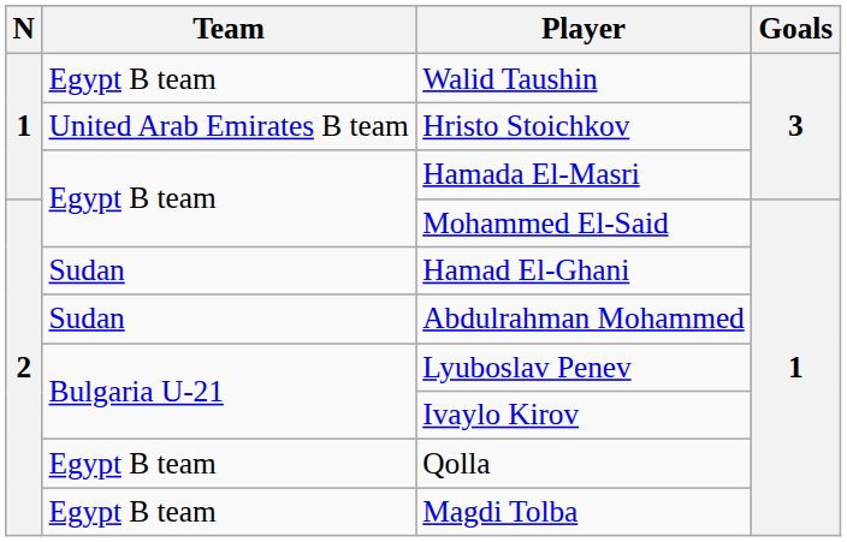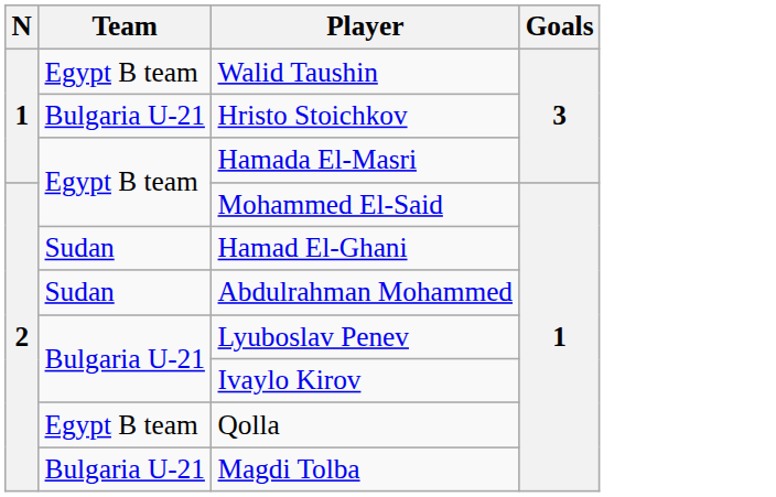 <table class="wikitable">
 <tr>
 <th>N</th>
 <th>Team</th>
 <th>Player</th>
 <th>Goals</th>
 </tr>
 <tr>
 <th rowspan="3">1</th>
 <td> <a href='#'>Egypt</a> B team</td>
 <td><a href='#'>Walid Taushin</a></td>
 <th rowspan="3">3</th>
 </tr>
 <tr>
-<td> <a href='#'>United Arab Emirates</a> B team</td>
+<td> <a href='#'>Bulgaria U-21</a></td>
 <td><a href='#'>Hristo Stoichkov</a></td>
 </tr>
 <tr>
 <td rowspan="2"> <a href='#'>Egypt</a> B team</td>
 <td><a href='#'>Hamada El-Masri</a></td>
 </tr>
 <tr>
 <th rowspan="7">2</th>
 <td><a href='#'>Mohammed El-Said</a></td>
 <th rowspan="7">1</th>
 </tr>
 <tr>
 <td> <a href='#'>Sudan</a></td>
 <td><a href='#'>Hamad El-Ghani</a></td>
 </tr>
 <tr>
 <td> <a href='#'>Sudan</a></td>
 <td><a href='#'>Abdulrahman Mohammed</a></td>
 </tr>
 <tr>
 <td rowspan="2"> <a href='#'>Bulgaria U-21</a></td>
 <td><a href='#'>Lyuboslav Penev</a></td>
 </tr>
 <tr>
 <td><a href='#'>Ivaylo Kirov</a></td>
 </tr>
 <tr>
 <td> <a href='#'>Egypt</a> B team</td>
 <td>Qolla</td>
 </tr>
 <tr>
-<td> <a href='#'>Egypt</a> B team</td>
+<td> <a href='#'>Bulgaria U-21</a></td>
 <td><a href='#'>Magdi Tolba</a></td>
 </tr>
 </table>
